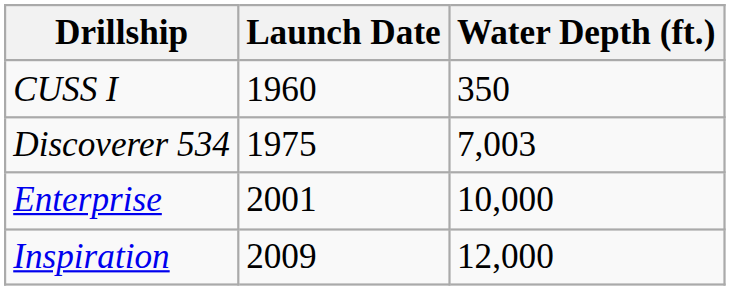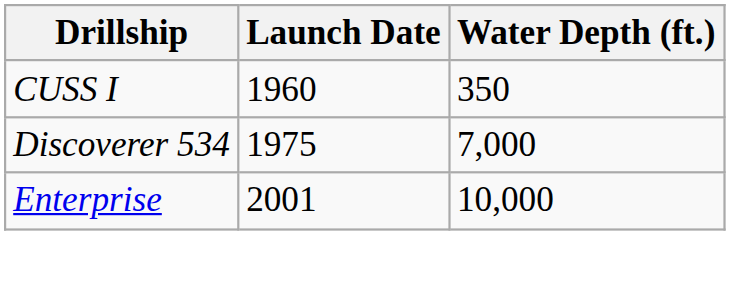 <table class="wikitable" border="1">
 <tr>
 <th>Drillship</th>
 <th>Launch Date</th>
 <th>Water Depth (ft.)</th>
 </tr>
 <tr>
 <td><em>CUSS I</em></td>
 <td>1960</td>
 <td>350</td>
 </tr>
 <tr>
 <td><em>Discoverer 534</em></td>
 <td>1975</td>
-<td>7,003</td>
+<td>7,000</td>
 </tr>
 <tr>
 <td><em><a href='#'>Enterprise</a></em></td>
 <td>2001</td>
 <td>10,000</td>
 </tr>
-<tr>
-<td><em><a href='#'>Inspiration</a></em></td>
-<td>2009</td>
-<td>12,000</td>
-</tr>
 </table>
